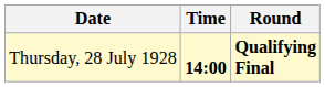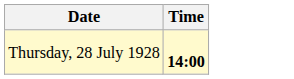 <table class="wikitable">
 <tr>
 <th>Date</th>
 <th>Time</th>
-<th>Round</th>
 </tr>
 <tr style=background:lemonchiffon>
 <td>Thursday, 28 July 1928</td>
 <td> <br><strong>14:00</strong></td>
-<td><strong>Qualifying</strong><br><strong>Final</strong></td>
 </tr>
 </table>
